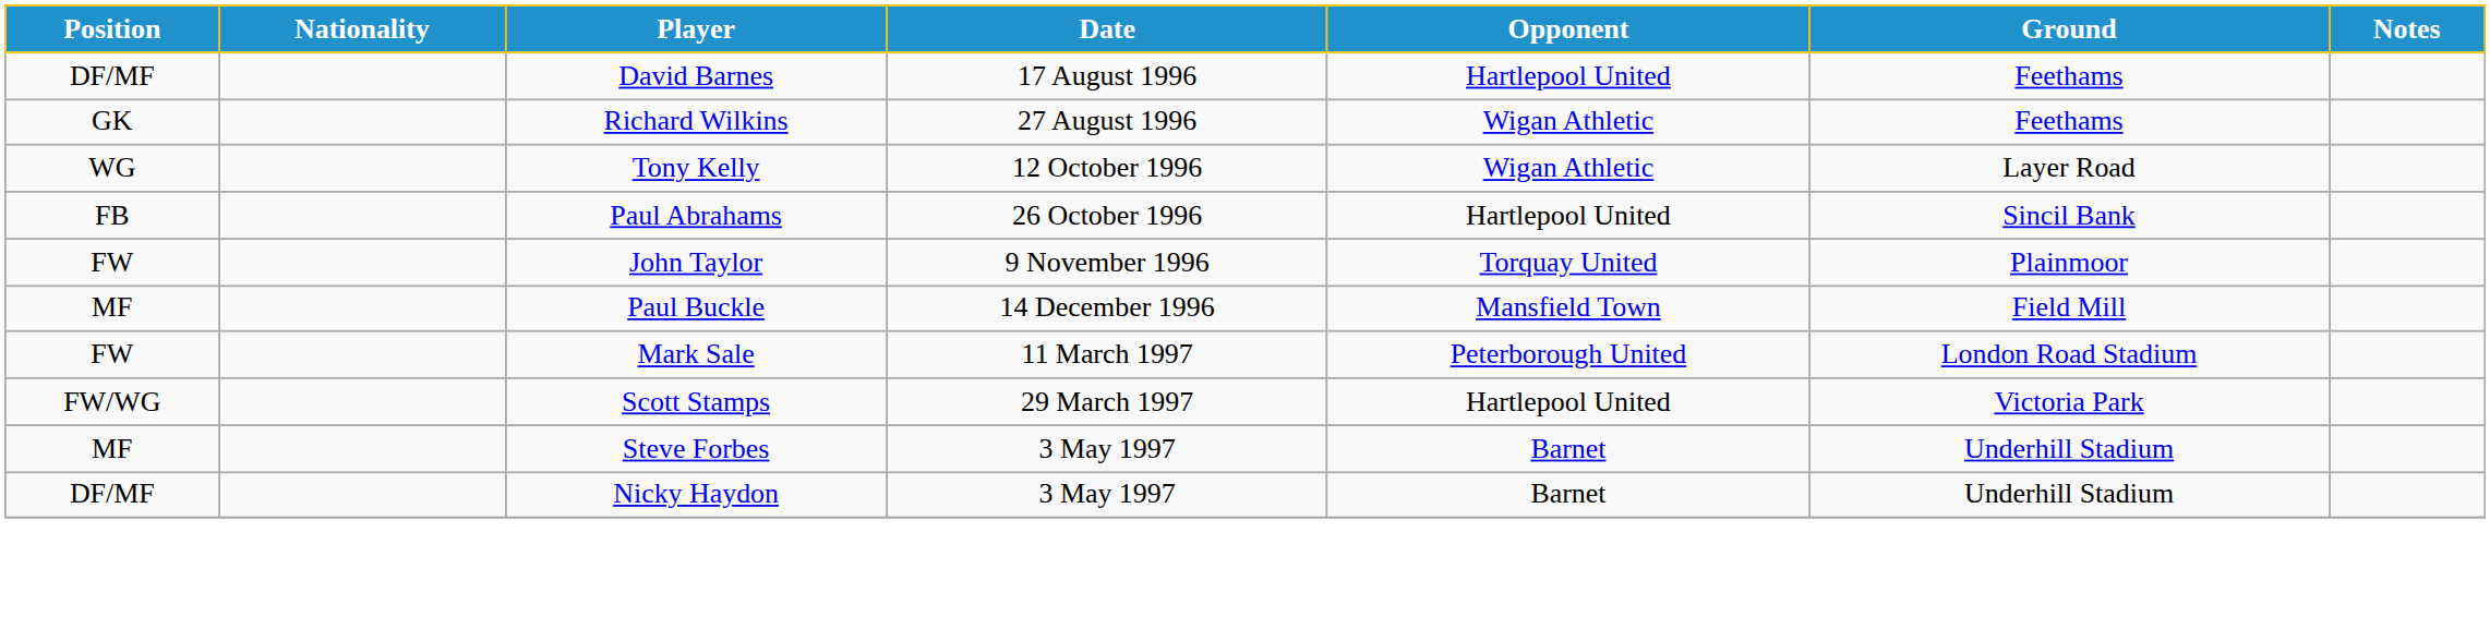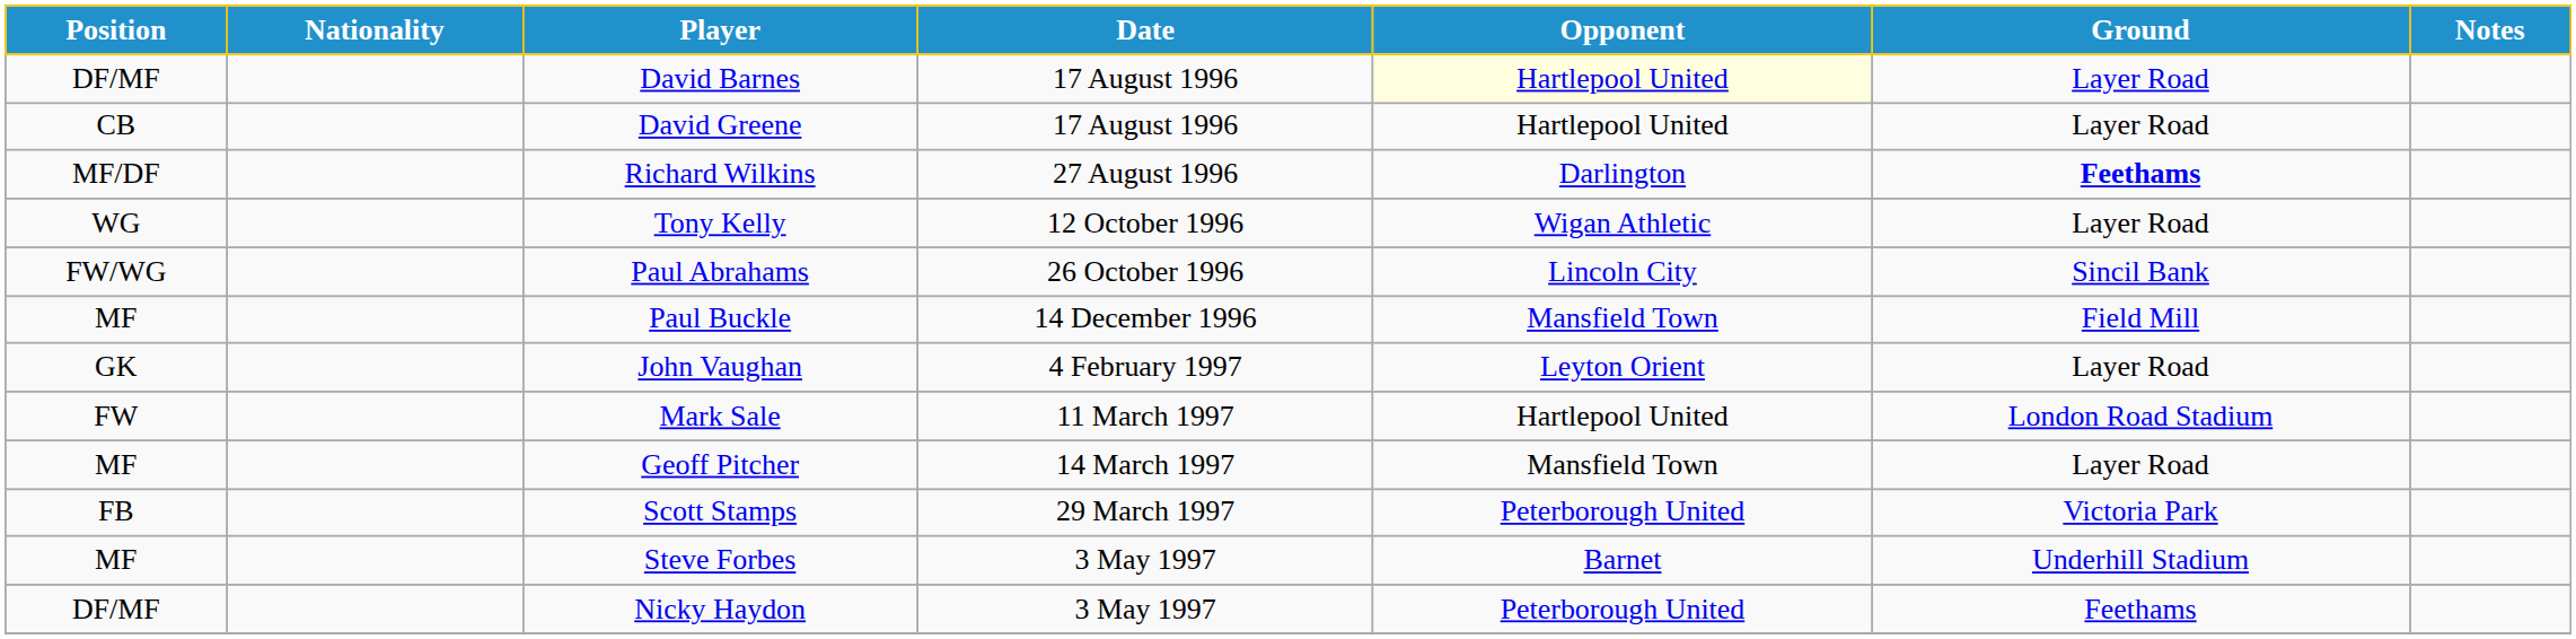 <table class="wikitable" style="text-align:center; font-size:90%; width:100%;">
 <tr>
 <th style="background:#2191CC; color:white; border:1px solid #F7C408; text-align:center;">Position</th>
 <th style="background:#2191CC; color:white; border:1px solid #F7C408; text-align:center;">Nationality</th>
 <th style="background:#2191CC; color:white; border:1px solid #F7C408; text-align:center;">Player</th>
 <th style="background:#2191CC; color:white; border:1px solid #F7C408; text-align:center;">Date</th>
 <th style="background:#2191CC; color:white; border:1px solid #F7C408; text-align:center;">Opponent</th>
 <th style="background:#2191CC; color:white; border:1px solid #F7C408; text-align:center;">Ground</th>
 <th style="background:#2191CC; color:white; border:1px solid #F7C408; text-align:center;">Notes</th>
 </tr>
 <tr>
 <td>DF/MF</td>
 <td></td>
 <td><a href='#'>David Barnes</a></td>
 <td>17 August 1996</td>
-<td><a href='#'>Hartlepool United</a></td>
-<td><a href='#'>Feethams</a></td>
+<td style="background: lightyellow;"><a href='#'>Hartlepool United</a></td>
+<td><a href='#'>Layer Road</a></td>
 <td></td>
 </tr>
 <tr>
-<td>GK</td>
+<td>CB</td>
+<td></td>
+<td><a href='#'>David Greene</a></td>
+<td>17 August 1996</td>
+<td>Hartlepool United</td>
+<td>Layer Road</td>
+<td></td>
+</tr>
+<tr>
+<td>MF/DF</td>
 <td></td>
 <td><a href='#'>Richard Wilkins</a></td>
 <td>27 August 1996</td>
-<td><a href='#'>Wigan Athletic</a></td>
-<td><a href='#'>Feethams</a></td>
+<td><a href='#'>Darlington</a></td>
+<td><strong><a href='#'>Feethams</a></strong></td>
 <td></td>
 </tr>
 <tr>
 <td>WG</td>
 <td></td>
 <td><a href='#'>Tony Kelly</a></td>
 <td>12 October 1996</td>
 <td><a href='#'>Wigan Athletic</a></td>
 <td>Layer Road</td>
 <td></td>
 </tr>
 <tr>
-<td>FB</td>
+<td>FW/WG</td>
 <td></td>
 <td><a href='#'>Paul Abrahams</a></td>
 <td>26 October 1996</td>
-<td>Hartlepool United</td>
+<td><a href='#'>Lincoln City</a></td>
 <td><a href='#'>Sincil Bank</a></td>
-<td></td>
-</tr>
-<tr>
-<td>FW</td>
-<td></td>
-<td><a href='#'>John Taylor</a></td>
-<td>9 November 1996</td>
-<td><a href='#'>Torquay United</a></td>
-<td><a href='#'>Plainmoor</a></td>
 <td></td>
 </tr>
 <tr>
 <td>MF</td>
 <td></td>
 <td><a href='#'>Paul Buckle</a></td>
 <td>14 December 1996</td>
 <td><a href='#'>Mansfield Town</a></td>
 <td><a href='#'>Field Mill</a></td>
 <td></td>
 </tr>
 <tr>
+<td>GK</td>
+<td></td>
+<td><a href='#'>John Vaughan</a></td>
+<td>4 February 1997</td>
+<td><a href='#'>Leyton Orient</a></td>
+<td>Layer Road</td>
+<td></td>
+</tr>
+<tr>
 <td>FW</td>
 <td></td>
 <td><a href='#'>Mark Sale</a></td>
 <td>11 March 1997</td>
-<td><a href='#'>Peterborough United</a></td>
+<td>Hartlepool United</td>
 <td><a href='#'>London Road Stadium</a></td>
 <td></td>
 </tr>
 <tr>
-<td>FW/WG</td>
+<td>MF</td>
+<td></td>
+<td><a href='#'>Geoff Pitcher</a></td>
+<td>14 March 1997</td>
+<td>Mansfield Town</td>
+<td>Layer Road</td>
+<td></td>
+</tr>
+<tr>
+<td>FB</td>
 <td></td>
 <td><a href='#'>Scott Stamps</a></td>
 <td>29 March 1997</td>
-<td>Hartlepool United</td>
+<td><a href='#'>Peterborough United</a></td>
 <td><a href='#'>Victoria Park</a></td>
 <td></td>
 </tr>
 <tr>
 <td>MF</td>
 <td></td>
 <td><a href='#'>Steve Forbes</a></td>
 <td>3 May 1997</td>
 <td><a href='#'>Barnet</a></td>
 <td><a href='#'>Underhill Stadium</a></td>
 <td></td>
 </tr>
 <tr>
 <td>DF/MF</td>
 <td></td>
 <td><a href='#'>Nicky Haydon</a></td>
 <td>3 May 1997</td>
-<td>Barnet</td>
-<td>Underhill Stadium</td>
+<td><a href='#'>Peterborough United</a></td>
+<td><a href='#'>Feethams</a></td>
 <td></td>
 </tr>
 <tr>
 </tr>
 </table>
